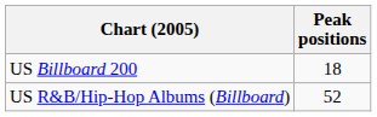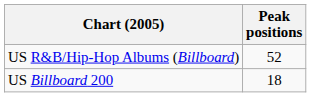 <table class="wikitable sortable" border="1">
 <tr>
 <th>Chart (2005)</th>
 <th>Peak<br>positions</th>
 </tr>
 <tr>
+<td>US <a href='#'>R&B/Hip-Hop Albums</a> (<em><a href='#'>Billboard</a></em>)</td>
+<td align="center">52</td>
+</tr>
+<tr>
 <td>US <a href='#'><em>Billboard</em> 200</a></td>
 <td align="center">18</td>
 </tr>
-<tr>
-<td>US <a href='#'>R&B/Hip-Hop Albums</a> (<em><a href='#'>Billboard</a></em>)</td>
-<td align="center">52</td>
-</tr>
 </table>
